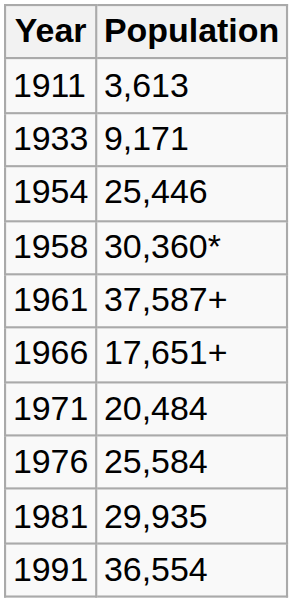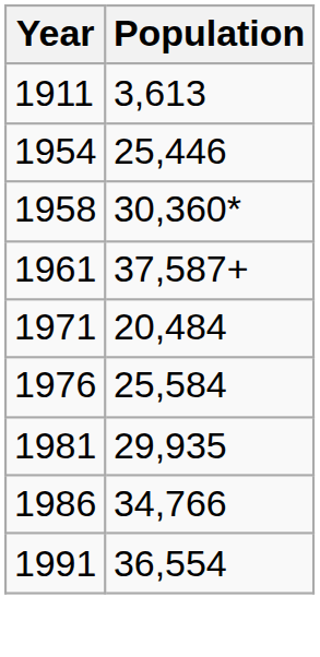 <table class="wikitable">
 <tr>
 <th>Year</th>
 <th>Population</th>
 </tr>
 <tr>
 <td>1911</td>
 <td>3,613</td>
-</tr>
-<tr>
-<td>1933</td>
-<td>9,171</td>
 </tr>
 <tr>
 <td>1954</td>
 <td>25,446</td>
 </tr>
 <tr>
 <td>1958</td>
 <td>30,360*</td>
 </tr>
 <tr>
 <td>1961</td>
 <td>37,587+</td>
 </tr>
 <tr>
-<td>1966</td>
-<td>17,651+</td>
-</tr>
-<tr>
 <td>1971</td>
 <td>20,484</td>
 </tr>
 <tr>
 <td>1976</td>
 <td>25,584</td>
 </tr>
 <tr>
 <td>1981</td>
 <td>29,935</td>
 </tr>
 <tr>
+<td>1986</td>
+<td>34,766</td>
+</tr>
+<tr>
 <td>1991</td>
 <td>36,554</td>
 </tr>
 </table>
